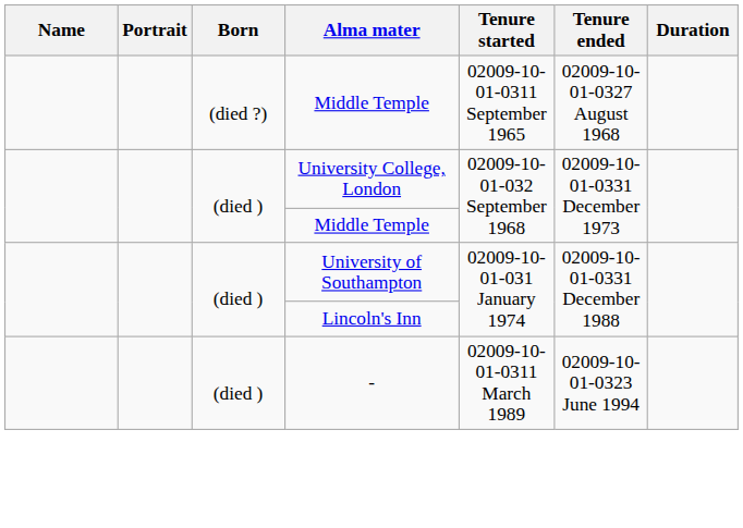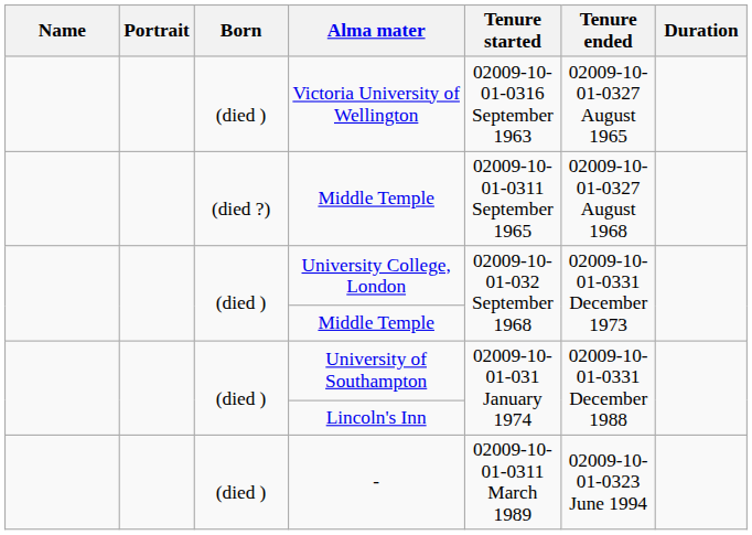 <table class="wikitable sortable" style="text-align:center; margin:auto; width:100%;">
 <tr>
 <th width=230>Name</th>
 <th>Portrait</th>
 <th width=180>Born</th>
 <th width=300><a href='#'>Alma mater</a></th>
 <th width=90>Tenure started</th>
 <th width=90>Tenure ended</th>
 <th width=90>Duration</th>
+</tr>
+<tr>
+<td><br><strong></strong><br></td>
+<td></td>
+<td><br>(died )</td>
+<td><a href='#'>Victoria University of Wellington</a></td>
+<td><span>02009-10-01-03</span>16 September 1963</td>
+<td><span>02009-10-01-03</span>27 August 1965</td>
+<td></td>
 </tr>
 <tr>
 <td><br><strong></strong><br> </td>
 <td></td>
 <td><br>(died ?)</td>
 <td><a href='#'>Middle Temple</a></td>
 <td><span>02009-10-01-03</span>11 September 1965</td>
 <td><span>02009-10-01-03</span>27 August 1968</td>
 <td></td>
 </tr>
 <tr>
 <td rowspan="2"><br><strong></strong><br></td>
 <td rowspan="2"></td>
 <td rowspan="2"><br>(died )</td>
 <td><a href='#'>University College, London</a></td>
 <td rowspan="2"><span>02009-10-01-03</span>2 September 1968</td>
 <td rowspan="2"><span>02009-10-01-03</span>31 December 1973</td>
 <td rowspan="2"></td>
 </tr>
 <tr>
 <td><a href='#'>Middle Temple</a></td>
 </tr>
 <tr>
 <td rowspan="2"><br><strong></strong><br></td>
 <td rowspan="2"></td>
 <td rowspan="2"><br>(died )</td>
 <td><a href='#'>University of Southampton</a></td>
 <td rowspan="2"><span>02009-10-01-03</span>1 January 1974</td>
 <td rowspan="2"><span>02009-10-01-03</span>31 December 1988</td>
 <td rowspan="2"></td>
 </tr>
 <tr>
 <td><a href='#'>Lincoln's Inn</a></td>
 </tr>
 <tr>
 <td><br><strong></strong><br></td>
 <td></td>
 <td><br>(died )</td>
 <td>-</td>
 <td><span>02009-10-01-03</span>11 March 1989</td>
 <td><span>02009-10-01-03</span>23 June 1994</td>
 <td></td>
 </tr>
 </table>
